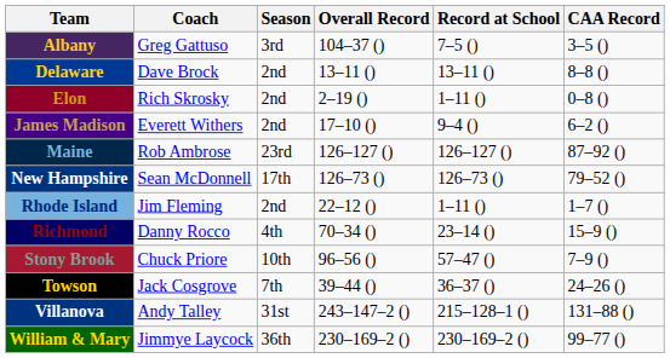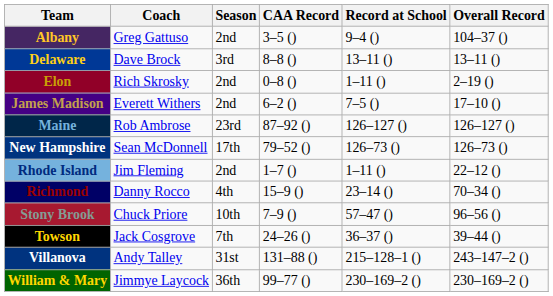 <table class="wikitable">
 <tr>
 <th>Team</th>
 <th>Coach</th>
 <th>Season</th>
+<th>CAA Record</th>
+<th>Record at School</th>
 <th>Overall Record</th>
-<th>Record at School</th>
-<th>CAA Record</th>
 </tr>
 <tr>
 <th style="background:#452663; color:#FFC726;">Albany</th>
 <td><a href='#'>Greg Gattuso</a></td>
-<td>3rd</td>
+<td>2nd</td>
+<td>3–5 ()</td>
+<td>9–4 ()</td>
 <td>104–37 ()</td>
-<td>7–5 ()</td>
-<td>3–5 ()</td>
 </tr>
 <tr>
 <th style="background:#003896; color:#FDD017;">Delaware</th>
 <td><a href='#'>Dave Brock</a></td>
-<td>2nd</td>
+<td>3rd</td>
+<td>8–8 ()</td>
 <td>13–11 ()</td>
 <td>13–11 ()</td>
-<td>8–8 ()</td>
 </tr>
 <tr>
 <th style="background:#910028; color:#C99F05;">Elon</th>
 <td><a href='#'>Rich Skrosky</a></td>
 <td>2nd</td>
+<td>0–8 ()</td>
+<td>1–11 ()</td>
 <td>2–19 ()</td>
-<td>1–11 ()</td>
-<td>0–8 ()</td>
 </tr>
 <tr>
 <th style="background:#450084; color:#C2A14D;">James Madison</th>
 <td><a href='#'>Everett Withers</a></td>
 <td>2nd</td>
+<td>6–2 ()</td>
+<td>7–5 ()</td>
 <td>17–10 ()</td>
-<td>9–4 ()</td>
-<td>6–2 ()</td>
 </tr>
 <tr>
 <th style="background:#002649; color:#75b2dd;">Maine</th>
 <td><a href='#'>Rob Ambrose</a></td>
 <td>23rd</td>
+<td>87–92 ()</td>
 <td>126–127 ()</td>
 <td>126–127 ()</td>
-<td>87–92 ()</td>
 </tr>
 <tr>
 <th style="background:#00337F; color:#FFFFFF;">New Hampshire</th>
 <td><a href='#'>Sean McDonnell</a></td>
 <td>17th</td>
+<td>79–52 ()</td>
 <td>126–73 ()</td>
 <td>126–73 ()</td>
-<td>79–52 ()</td>
 </tr>
 <tr>
 <th style="background:#75B2DD; color:#002B7F;">Rhode Island</th>
 <td><a href='#'>Jim Fleming</a></td>
 <td>2nd</td>
+<td>1–7 ()</td>
+<td>1–11 ()</td>
 <td>22–12 ()</td>
-<td>1–11 ()</td>
-<td>1–7 ()</td>
 </tr>
 <tr>
 <th style="background:#000066; color:#990000;">Richmond</th>
 <td><a href='#'>Danny Rocco</a></td>
 <td>4th</td>
+<td>15–9 ()</td>
+<td>23–14 ()</td>
 <td>70–34 ()</td>
-<td>23–14 ()</td>
-<td>15–9 ()</td>
 </tr>
 <tr>
 <th style="background:#A71930; color:#849C94;">Stony Brook</th>
 <td><a href='#'>Chuck Priore</a></td>
 <td>10th</td>
+<td>7–9 ()</td>
+<td>57–47 ()</td>
 <td>96–56 ()</td>
-<td>57–47 ()</td>
-<td>7–9 ()</td>
 </tr>
 <tr>
 <th style="background:#000000; color:#FFD700;">Towson</th>
 <td><a href='#'>Jack Cosgrove</a></td>
 <td>7th</td>
+<td>24–26 ()</td>
+<td>36–37 ()</td>
 <td>39–44 ()</td>
-<td>36–37 ()</td>
-<td>24–26 ()</td>
 </tr>
 <tr>
 <th style="background:#00337F; color:#FFFFFF;">Villanova</th>
 <td><a href='#'>Andy Talley</a></td>
 <td>31st</td>
+<td>131–88 ()</td>
+<td>215–128–1 ()</td>
 <td>243–147–2 ()</td>
-<td>215–128–1 ()</td>
-<td>131–88 ()</td>
 </tr>
 <tr>
 <th style="background:#006400; color:#FFD700;">William & Mary</th>
 <td><a href='#'>Jimmye Laycock</a></td>
 <td>36th</td>
+<td>99–77 ()</td>
 <td>230–169–2 ()</td>
 <td>230–169–2 ()</td>
-<td>99–77 ()</td>
 </tr>
 </table>
